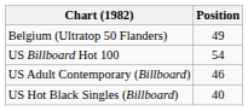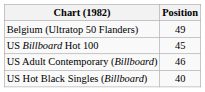 <table class="wikitable sortable">
 <tr>
 <th>Chart (1982)</th>
 <th>Position</th>
 </tr>
 <tr>
 <td>Belgium (Ultratop 50 Flanders)</td>
 <td style="text-align:center;">49</td>
 </tr>
 <tr>
 <td>US <em>Billboard</em> Hot 100</td>
-<td style="text-align:center;">54</td>
+<td style="text-align:center;">45</td>
 </tr>
 <tr>
 <td>US Adult Contemporary (<em>Billboard</em>)</td>
 <td style="text-align:center;">46</td>
 </tr>
 <tr>
 <td>US Hot Black Singles (<em>Billboard</em>)</td>
 <td style="text-align:center;">40</td>
 </tr>
 </table>
